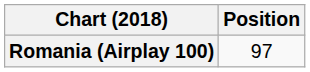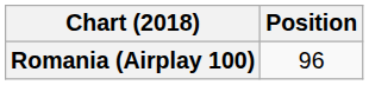 <table class="wikitable plainrowheaders" style="text-align:center">
 <tr>
 <th>Chart (2018)</th>
 <th>Position</th>
 </tr>
 <tr>
 <th scope="row">Romania (Airplay 100)</th>
-<td>97</td>
+<td>96</td>
 </tr>
 </table>
